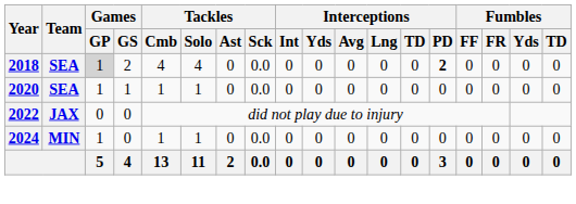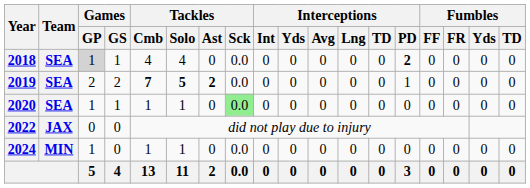 <table class="wikitable" style="text-align: center;">
 <tr>
 <th rowspan="2">Year</th>
 <th rowspan="2">Team</th>
 <th colspan="2">Games</th>
 <th colspan="4">Tackles</th>
 <th colspan="6">Interceptions</th>
 <th colspan="4">Fumbles</th>
 </tr>
 <tr>
 <th>GP</th>
 <th>GS</th>
 <th>Cmb</th>
 <th>Solo</th>
 <th>Ast</th>
 <th>Sck</th>
 <th>Int</th>
 <th>Yds</th>
 <th>Avg</th>
 <th>Lng</th>
 <th>TD</th>
 <th>PD</th>
 <th>FF</th>
 <th>FR</th>
 <th>Yds</th>
 <th>TD</th>
 </tr>
 <tr>
 <th><a href='#'>2018</a></th>
 <th><a href='#'>SEA</a></th>
 <td style="background: lightgrey;">1</td>
-<td>2</td>
+<td>1</td>
 <td>4</td>
 <td>4</td>
 <td>0</td>
 <td>0.0</td>
 <td>0</td>
 <td>0</td>
 <td>0</td>
 <td>0</td>
 <td>0</td>
 <td><strong>2</strong></td>
 <td>0</td>
 <td>0</td>
 <td>0</td>
 <td>0</td>
 </tr>
 <tr>
+<th><a href='#'>2019</a></th>
+<th><a href='#'>SEA</a></th>
+<td>2</td>
+<td>2</td>
+<td><strong>7</strong></td>
+<td><strong>5</strong></td>
+<td><strong>2</strong></td>
+<td>0.0</td>
+<td>0</td>
+<td>0</td>
+<td>0</td>
+<td>0</td>
+<td>0</td>
+<td>1</td>
+<td>0</td>
+<td>0</td>
+<td>0</td>
+<td>0</td>
+</tr>
+<tr>
 <th><a href='#'>2020</a></th>
 <th><a href='#'>SEA</a></th>
 <td>1</td>
 <td>1</td>
 <td>1</td>
 <td>1</td>
 <td>0</td>
-<td>0.0</td>
+<td style="background: lightgreen;">0.0</td>
 <td>0</td>
 <td>0</td>
 <td>0</td>
 <td>0</td>
 <td>0</td>
 <td>0</td>
 <td>0</td>
 <td>0</td>
 <td>0</td>
 <td>0</td>
 </tr>
 <tr>
 <th><a href='#'>2022</a></th>
 <th><a href='#'>JAX</a></th>
 <td>0</td>
 <td>0</td>
 <td colspan="12"><em>did not play due to injury</em></td>
 </tr>
 <tr>
 <th><a href='#'>2024</a></th>
 <th><a href='#'>MIN</a></th>
 <td>1</td>
 <td>0</td>
 <td>1</td>
 <td>1</td>
 <td>0</td>
 <td>0.0</td>
 <td>0</td>
 <td>0</td>
 <td>0</td>
 <td>0</td>
 <td>0</td>
 <td>0</td>
 <td>0</td>
 <td>0</td>
 <td>0</td>
 <td>0</td>
 </tr>
 <tr>
 <th colspan="2"></th>
 <th>5</th>
 <th>4</th>
 <th>13</th>
 <th>11</th>
 <th>2</th>
 <th>0.0</th>
 <th>0</th>
 <th>0</th>
 <th>0</th>
 <th>0</th>
 <th>0</th>
 <th>3</th>
 <th>0</th>
 <th>0</th>
 <th>0</th>
 <th>0</th>
 </tr>
 </table>
